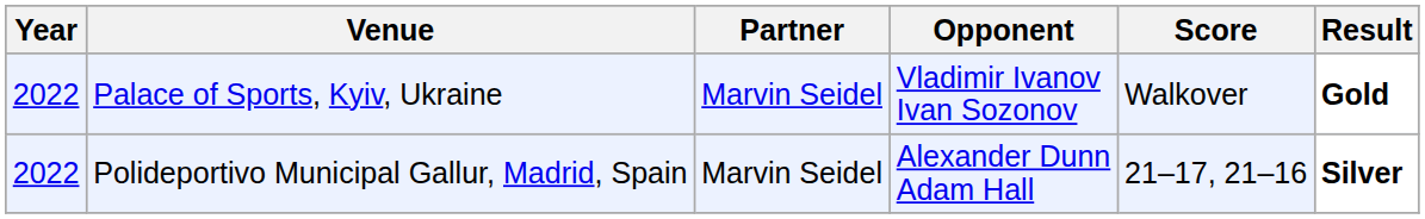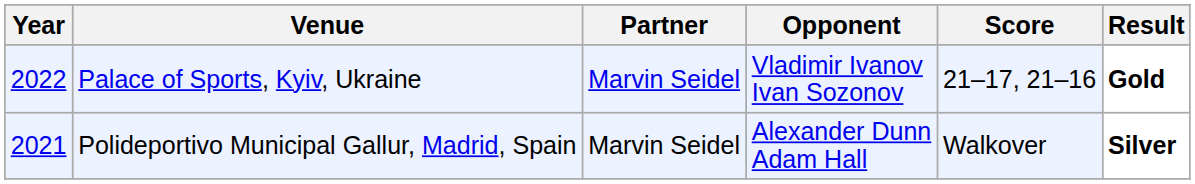 <table class="sortable wikitable" style="font-size: 90%;">
 <tr>
 <th>Year</th>
 <th>Venue</th>
 <th>Partner</th>
 <th>Opponent</th>
 <th>Score</th>
 <th>Result</th>
 </tr>
 <tr style="background:#ECF2FF">
 <td align="center"><a href='#'>2022</a></td>
 <td align="left"><a href='#'>Palace of Sports</a>, <a href='#'>Kyiv</a>, Ukraine</td>
 <td align="left"> <a href='#'>Marvin Seidel</a></td>
 <td align="left"> <a href='#'>Vladimir Ivanov</a><br> <a href='#'>Ivan Sozonov</a></td>
-<td align="left">Walkover</td>
+<td align="left">21–17, 21–16</td>
 <td style="text-align:left; background:white"> <strong>Gold</strong></td>
 </tr>
 <tr style="background:#ECF2FF">
-<td align="center"><a href='#'>2022</a></td>
+<td align="center"><a href='#'>2021</a></td>
 <td align="left">Polideportivo Municipal Gallur, <a href='#'>Madrid</a>, Spain</td>
 <td align="left"> Marvin Seidel</td>
 <td align="left"> <a href='#'>Alexander Dunn</a><br> <a href='#'>Adam Hall</a></td>
-<td align="left">21–17, 21–16</td>
+<td align="left">Walkover</td>
 <td style="text-align:left; background:white"> <strong>Silver</strong></td>
 </tr>
 </table>
